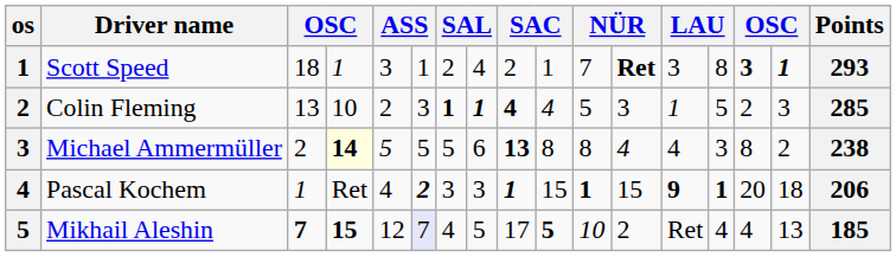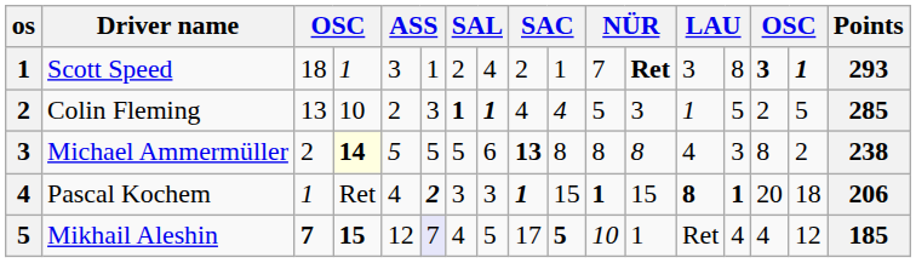 <table class="wikitable">
 <tr>
 <th>os</th>
 <th>Driver name</th>
 <th colspan="2"><a href='#'>OSC</a></th>
 <th colspan="2"><a href='#'>ASS</a></th>
 <th colspan="2"><a href='#'>SAL</a></th>
 <th colspan="2"><a href='#'>SAC</a></th>
 <th colspan="2"><a href='#'>NÜR</a></th>
 <th colspan="2"><a href='#'>LAU</a></th>
 <th colspan="2"><a href='#'>OSC</a></th>
 <th>Points</th>
 </tr>
 <tr>
 <th>1</th>
 <td><a href='#'>Scott Speed</a></td>
 <td>18</td>
 <td><em>1</em></td>
 <td>3</td>
 <td>1</td>
 <td>2</td>
 <td>4</td>
 <td>2</td>
 <td>1</td>
 <td>7</td>
 <td><strong>Ret</strong></td>
 <td>3</td>
 <td>8</td>
 <td><strong>3</strong></td>
 <td><strong><em>1</em></strong></td>
 <th>293</th>
 </tr>
 <tr>
 <th>2</th>
 <td>Colin Fleming</td>
 <td>13</td>
 <td>10</td>
 <td>2</td>
 <td>3</td>
 <td><strong>1</strong></td>
 <td><strong><em>1</em></strong></td>
-<td><strong>4</strong></td>
+<td>4</td>
 <td><em>4</em></td>
 <td>5</td>
 <td>3</td>
 <td><em>1</em></td>
 <td>5</td>
 <td>2</td>
-<td>3</td>
+<td>5</td>
 <th>285</th>
 </tr>
 <tr>
 <th>3</th>
 <td><a href='#'>Michael Ammermüller</a></td>
 <td>2</td>
 <td style="background: lightyellow;"><strong>14</strong></td>
 <td><em>5</em></td>
 <td>5</td>
 <td>5</td>
 <td>6</td>
 <td><strong>13</strong></td>
 <td>8</td>
 <td>8</td>
-<td><em>4</em></td>
+<td><em>8</em></td>
 <td>4</td>
 <td>3</td>
 <td>8</td>
 <td>2</td>
 <th>238</th>
 </tr>
 <tr>
 <th>4</th>
 <td>Pascal Kochem</td>
 <td><em>1</em></td>
 <td>Ret</td>
 <td>4</td>
 <td><strong><em>2</em></strong></td>
 <td>3</td>
 <td>3</td>
 <td><strong><em>1</em></strong></td>
 <td>15</td>
 <td><strong>1</strong></td>
 <td>15</td>
-<td><strong>9</strong></td>
+<td><strong>8</strong></td>
 <td><strong>1</strong></td>
 <td>20</td>
 <td>18</td>
 <th>206</th>
 </tr>
 <tr>
 <th>5</th>
 <td><a href='#'>Mikhail Aleshin</a></td>
 <td><strong>7</strong></td>
 <td><strong>15</strong></td>
 <td>12</td>
 <td style="background: lavender;">7</td>
 <td>4</td>
 <td>5</td>
 <td>17</td>
 <td><strong>5</strong></td>
 <td><em>10</em></td>
-<td>2</td>
+<td>1</td>
 <td>Ret</td>
 <td>4</td>
 <td>4</td>
-<td>13</td>
+<td>12</td>
 <th>185</th>
 </tr>
 </table>
